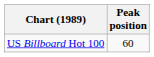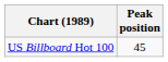 <table class="wikitable sortable">
 <tr>
 <th align="left">Chart (1989)</th>
 <th align="left">Peak<br>position</th>
 </tr>
 <tr>
 <td align="left"><a href='#'>US <em>Billboard</em> Hot 100</a></td>
-<td align="center">60</td>
+<td align="center">45</td>
 </tr>
 </table>
